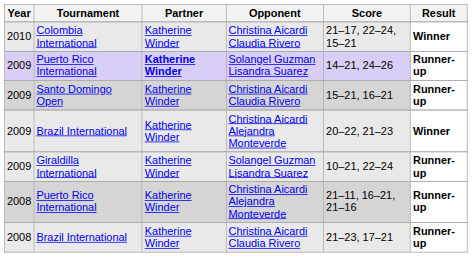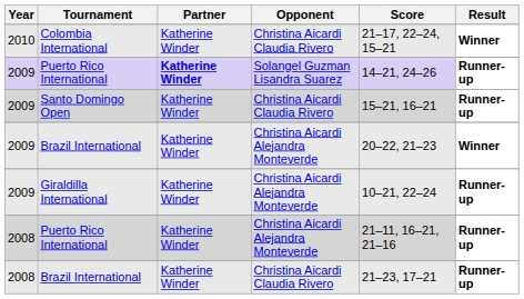 <table class="sortable wikitable" style="font-size: 90%;">
 <tr>
 <th>Year</th>
 <th>Tournament</th>
 <th>Partner</th>
 <th>Opponent</th>
 <th>Score</th>
 <th>Result</th>
 </tr>
 <tr>
 </tr>
 <tr style="background:#E9E9E9">
 <td align="center">2010</td>
 <td align="left"><a href='#'>Colombia International</a></td>
 <td align="left"> <a href='#'>Katherine Winder</a></td>
 <td align="left"> <a href='#'>Christina Aicardi</a><br> <a href='#'>Claudia Rivero</a></td>
 <td align="left">21–17, 22–24, 15–21</td>
 <td style="text-align:left; background:white"> <strong>Winner</strong></td>
 </tr>
 <tr>
 </tr>
 <tr style="background:#D8CEF6">
 <td align="center">2009</td>
 <td align="left"><a href='#'>Puerto Rico International</a></td>
 <td align="left"><strong> <a href='#'>Katherine Winder</a></strong></td>
 <td align="left"> <a href='#'>Solangel Guzman</a><br> <a href='#'>Lisandra Suarez</a></td>
 <td align="left">14–21, 24–26</td>
 <td style="text-align:left; background:white"> <strong>Runner-up</strong></td>
 </tr>
 <tr>
 </tr>
 <tr style="background:#D5D5D5">
 <td align="center">2009</td>
 <td align="left"><a href='#'>Santo Domingo Open</a></td>
 <td align="left"> <a href='#'>Katherine Winder</a></td>
 <td align="left"> <a href='#'>Christina Aicardi</a><br> <a href='#'>Claudia Rivero</a></td>
 <td align="left">15–21, 16–21</td>
 <td style="text-align:left; background:white"> <strong>Runner-up</strong></td>
 </tr>
 <tr>
 </tr>
 <tr style="background:#E9E9E9">
 <td align="center">2009</td>
 <td align="left"><a href='#'>Brazil International</a></td>
 <td align="left"> <a href='#'>Katherine Winder</a></td>
 <td align="left"> <a href='#'>Christina Aicardi</a><br> <a href='#'>Alejandra Monteverde</a></td>
 <td align="left">20–22, 21–23</td>
 <td style="text-align:left; background:white"> <strong>Winner</strong></td>
 </tr>
 <tr>
 </tr>
 <tr style="background:#E9E9E9">
 <td align="center">2009</td>
 <td align="left"><a href='#'>Giraldilla International</a></td>
 <td align="left"> <a href='#'>Katherine Winder</a></td>
-<td align="left"> <a href='#'>Solangel Guzman</a><br> <a href='#'>Lisandra Suarez</a></td>
+<td align="left"> <a href='#'>Christina Aicardi</a><br> <a href='#'>Alejandra Monteverde</a></td>
 <td align="left">10–21, 22–24</td>
 <td style="text-align:left; background:white"> <strong>Runner-up</strong></td>
 </tr>
 <tr>
 </tr>
 <tr style="background:#D5D5D5">
 <td align="center">2008</td>
 <td align="left"><a href='#'>Puerto Rico International</a></td>
 <td align="left"> <a href='#'>Katherine Winder</a></td>
 <td align="left"> <a href='#'>Christina Aicardi</a><br> <a href='#'>Alejandra Monteverde</a></td>
 <td align="left">21–11, 16–21, 21–16</td>
 <td style="text-align:left; background:white"> <strong>Runner-up</strong></td>
 </tr>
 <tr>
 </tr>
 <tr style="background:#E9E9E9">
 <td align="center">2008</td>
 <td align="left"><a href='#'>Brazil International</a></td>
 <td align="left"> <a href='#'>Katherine Winder</a></td>
 <td align="left"> <a href='#'>Christina Aicardi</a><br> <a href='#'>Claudia Rivero</a></td>
 <td align="left">21–23, 17–21</td>
 <td style="text-align:left; background:white"> <strong>Runner-up</strong></td>
 </tr>
 </table>
